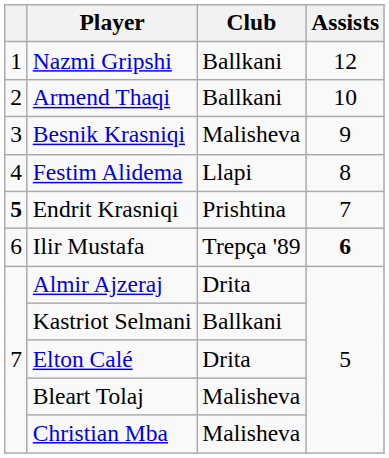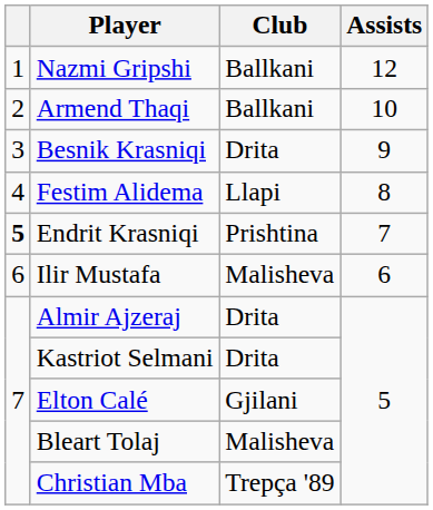 <table class="wikitable">
 <tr>
 <th></th>
 <th>Player</th>
 <th>Club</th>
 <th>Assists</th>
 </tr>
 <tr>
 <td align="center">1</td>
 <td> <a href='#'>Nazmi Gripshi</a></td>
 <td>Ballkani</td>
 <td align="center">12</td>
 </tr>
 <tr>
 <td align="center">2</td>
 <td> <a href='#'>Armend Thaqi</a></td>
 <td>Ballkani</td>
 <td align="center">10</td>
 </tr>
 <tr>
 <td align="center">3</td>
 <td> <a href='#'>Besnik Krasniqi</a></td>
-<td>Malisheva</td>
+<td>Drita</td>
 <td align="center">9</td>
 </tr>
 <tr>
 <td align="center">4</td>
 <td> <a href='#'>Festim Alidema</a></td>
 <td>Llapi</td>
 <td align="center">8</td>
 </tr>
 <tr>
 <td align="center"><strong>5</strong></td>
 <td> Endrit Krasniqi</td>
 <td>Prishtina</td>
 <td align="center">7</td>
 </tr>
 <tr>
 <td align="center">6</td>
 <td> Ilir Mustafa</td>
-<td>Trepça '89</td>
-<td align="center"><strong>6</strong></td>
+<td>Malisheva</td>
+<td align="center">6</td>
 </tr>
 <tr>
 <td align="center" rowspan="5">7</td>
 <td> <a href='#'>Almir Ajzeraj</a></td>
 <td>Drita</td>
 <td align="center" rowspan="5">5</td>
 </tr>
 <tr>
 <td> Kastriot Selmani</td>
-<td>Ballkani</td>
+<td>Drita</td>
 </tr>
 <tr>
 <td> <a href='#'>Elton Calé</a></td>
-<td>Drita</td>
+<td>Gjilani</td>
 </tr>
 <tr>
 <td> Bleart Tolaj</td>
 <td>Malisheva</td>
 </tr>
 <tr>
 <td> <a href='#'>Christian Mba</a></td>
-<td>Malisheva</td>
+<td>Trepça '89</td>
 </tr>
 </table>
